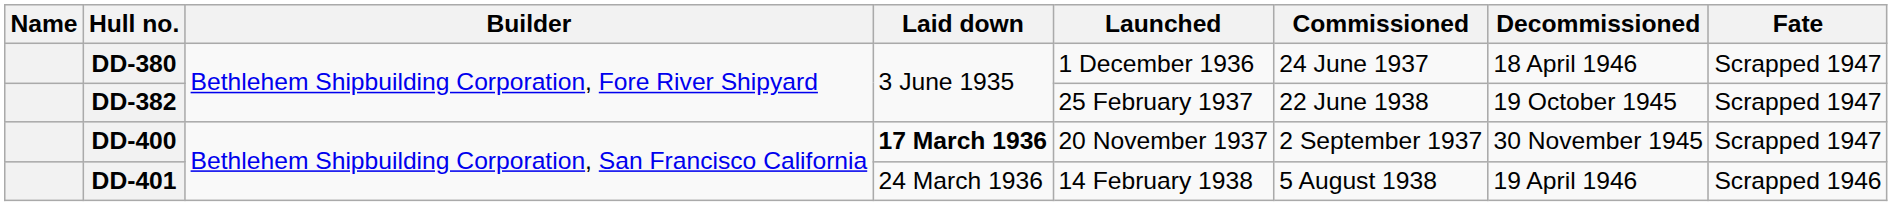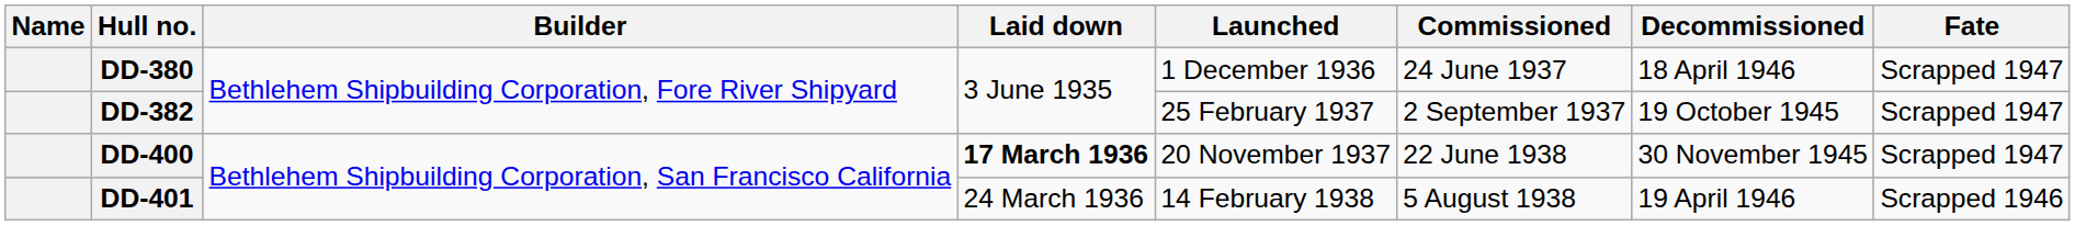 <table class="wikitable sortable plainrowheaders">
 <tr>
 <th scope="col">Name</th>
 <th scope="col">Hull no.</th>
 <th scope="col" style="max-width: 9em;">Builder</th>
 <th scope="col" style="max-width: 6em;">Laid down</th>
 <th scope="col" style="max-width: 6em;">Launched</th>
 <th scope="col" style="max-width: 6em;">Commissioned</th>
 <th scope="col" style="max-width: 6em;">Decommissioned</th>
 <th scope="col">Fate</th>
 </tr>
 <tr>
 <th scope="row"></th>
 <th scope="row" style="white-space: nowrap;">DD-380</th>
 <td rowspan=2><a href='#'>Bethlehem Shipbuilding Corporation</a>, <a href='#'>Fore River Shipyard</a></td>
 <td rowspan=2>3 June 1935</td>
 <td>1 December 1936</td>
 <td>24 June 1937</td>
 <td>18 April 1946</td>
 <td data-sort-value="1947">Scrapped 1947</td>
 </tr>
 <tr>
 <th scope="row"></th>
 <th scope="row">DD-382</th>
 <td>25 February 1937</td>
-<td>22 June 1938</td>
+<td>2 September 1937</td>
 <td>19 October 1945</td>
 <td data-sort-value="1947">Scrapped 1947</td>
 </tr>
 <tr>
 <th scope="row"></th>
 <th scope="row">DD-400</th>
 <td rowspan=2><a href='#'>Bethlehem Shipbuilding Corporation</a>, <a href='#'>San Francisco California</a></td>
 <td><strong>17 March 1936</strong></td>
 <td>20 November 1937</td>
-<td>2 September 1937</td>
+<td>22 June 1938</td>
 <td>30 November 1945</td>
 <td data-sort-value="1947">Scrapped 1947</td>
 </tr>
 <tr>
 <th scope="row"></th>
 <th scope="row">DD-401</th>
 <td>24 March 1936</td>
 <td>14 February 1938</td>
 <td>5 August 1938</td>
 <td>19 April 1946</td>
 <td data-sort-value="1946">Scrapped 1946</td>
 </tr>
 </table>
